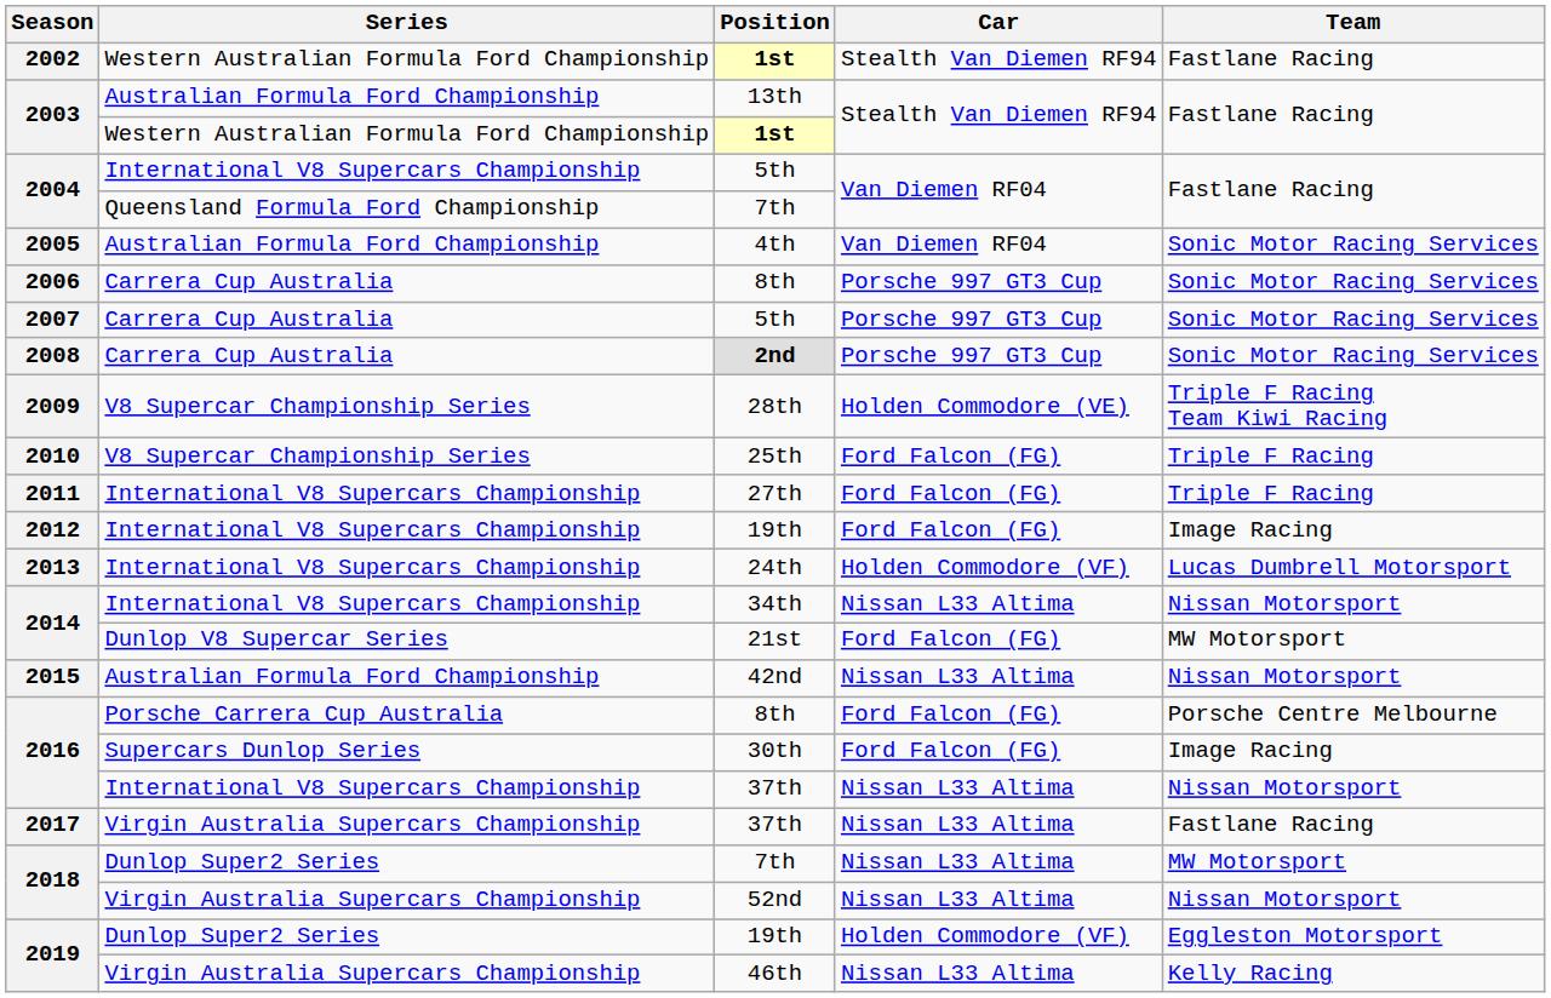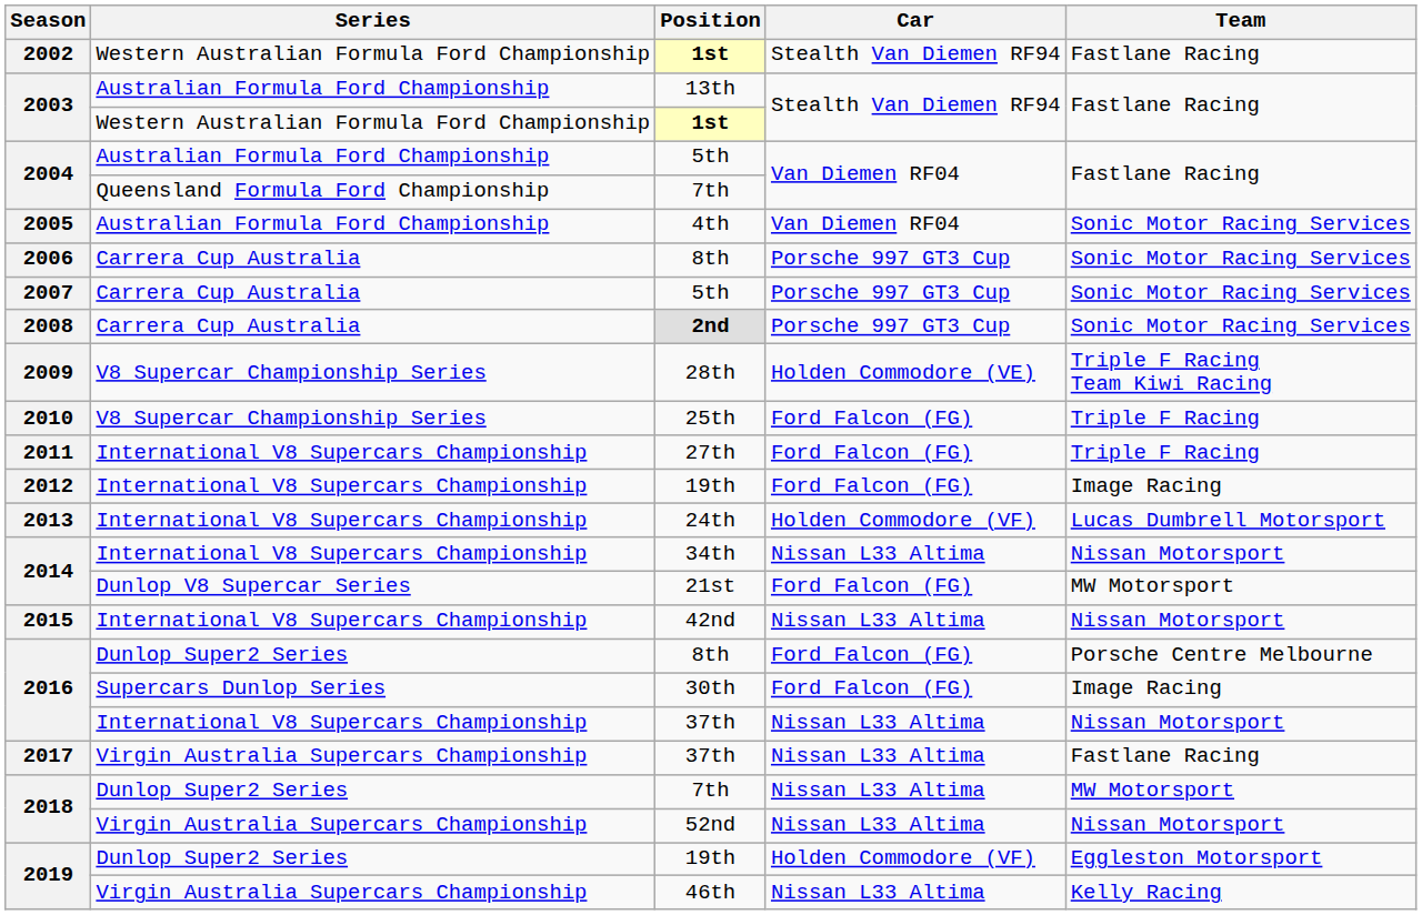 <table class="wikitable" style="font-size: 95%;">
 <tr>
 <th>Season</th>
 <th>Series</th>
 <th>Position</th>
 <th>Car</th>
 <th>Team</th>
 </tr>
 <tr>
 <th>2002</th>
 <td>Western Australian Formula Ford Championship</td>
 <td align="center" style="background: #ffffbf"><strong>1st</strong></td>
 <td>Stealth <a href='#'>Van Diemen</a> RF94</td>
 <td>Fastlane Racing</td>
 </tr>
 <tr>
 <th rowspan=2>2003</th>
 <td><a href='#'>Australian Formula Ford Championship</a></td>
 <td align="center">13th</td>
 <td rowspan=2>Stealth <a href='#'>Van Diemen</a> RF94</td>
 <td rowspan=2>Fastlane Racing</td>
 </tr>
 <tr>
 <td>Western Australian Formula Ford Championship</td>
 <td align="center" style="background: #ffffbf"><strong>1st</strong></td>
 </tr>
 <tr>
 <th rowspan=2>2004</th>
-<td><a href='#'>International V8 Supercars Championship</a></td>
+<td><a href='#'>Australian Formula Ford Championship</a></td>
 <td align="center">5th</td>
 <td rowspan=2><a href='#'>Van Diemen</a> RF04</td>
 <td rowspan=2>Fastlane Racing</td>
 </tr>
 <tr>
 <td>Queensland <a href='#'>Formula Ford</a> Championship</td>
 <td align="center">7th</td>
 </tr>
 <tr>
 <th>2005</th>
 <td><a href='#'>Australian Formula Ford Championship</a></td>
 <td align="center">4th</td>
 <td><a href='#'>Van Diemen</a> RF04</td>
 <td><a href='#'>Sonic Motor Racing Services</a></td>
 </tr>
 <tr>
 <th>2006</th>
 <td><a href='#'>Carrera Cup Australia</a></td>
 <td align="center">8th</td>
 <td><a href='#'>Porsche 997 GT3 Cup</a></td>
 <td><a href='#'>Sonic Motor Racing Services</a></td>
 </tr>
 <tr>
 <th>2007</th>
 <td><a href='#'>Carrera Cup Australia</a></td>
 <td align="center">5th</td>
 <td><a href='#'>Porsche 997 GT3 Cup</a></td>
 <td><a href='#'>Sonic Motor Racing Services</a></td>
 </tr>
 <tr>
 <th>2008</th>
 <td><a href='#'>Carrera Cup Australia</a></td>
 <td align="center" style="background: #dfdfdf"><strong>2nd</strong></td>
 <td><a href='#'>Porsche 997 GT3 Cup</a></td>
 <td><a href='#'>Sonic Motor Racing Services</a></td>
 </tr>
 <tr>
 <th>2009</th>
 <td><a href='#'>V8 Supercar Championship Series</a></td>
 <td align="center">28th</td>
 <td><a href='#'>Holden Commodore (VE)</a></td>
 <td><a href='#'>Triple F Racing</a> <br><a href='#'>Team Kiwi Racing</a></td>
 </tr>
 <tr>
 <th>2010</th>
 <td><a href='#'>V8 Supercar Championship Series</a></td>
 <td align="center">25th</td>
 <td><a href='#'>Ford Falcon (FG)</a></td>
 <td><a href='#'>Triple F Racing</a></td>
 </tr>
 <tr>
 <th>2011</th>
 <td><a href='#'>International V8 Supercars Championship</a></td>
 <td align="center">27th</td>
 <td><a href='#'>Ford Falcon (FG)</a></td>
 <td><a href='#'>Triple F Racing</a></td>
 </tr>
 <tr>
 <th>2012</th>
 <td><a href='#'>International V8 Supercars Championship</a></td>
 <td align="center">19th</td>
 <td><a href='#'>Ford Falcon (FG)</a></td>
 <td>Image Racing</td>
 </tr>
 <tr>
 <th>2013</th>
 <td><a href='#'>International V8 Supercars Championship</a></td>
 <td align="center">24th</td>
 <td><a href='#'>Holden Commodore (VF)</a></td>
 <td><a href='#'>Lucas Dumbrell Motorsport</a></td>
 </tr>
 <tr>
 <th rowspan=2>2014</th>
 <td><a href='#'>International V8 Supercars Championship</a></td>
 <td align="center">34th</td>
 <td><a href='#'>Nissan L33 Altima</a></td>
 <td><a href='#'>Nissan Motorsport</a></td>
 </tr>
 <tr>
 <td><a href='#'>Dunlop V8 Supercar Series</a></td>
 <td align="center">21st</td>
 <td><a href='#'>Ford Falcon (FG)</a></td>
 <td>MW Motorsport</td>
 </tr>
 <tr>
 <th>2015</th>
-<td><a href='#'>Australian Formula Ford Championship</a></td>
+<td><a href='#'>International V8 Supercars Championship</a></td>
 <td align="center">42nd</td>
 <td><a href='#'>Nissan L33 Altima</a></td>
 <td><a href='#'>Nissan Motorsport</a></td>
 </tr>
 <tr>
 <th rowspan=3>2016</th>
-<td><a href='#'>Porsche Carrera Cup Australia</a></td>
+<td><a href='#'>Dunlop Super2 Series</a></td>
 <td align="center">8th</td>
 <td><a href='#'>Ford Falcon (FG)</a></td>
 <td>Porsche Centre Melbourne</td>
 </tr>
 <tr>
 <td><a href='#'>Supercars Dunlop Series</a></td>
 <td align="center">30th</td>
 <td><a href='#'>Ford Falcon (FG)</a></td>
 <td>Image Racing</td>
 </tr>
 <tr>
 <td><a href='#'>International V8 Supercars Championship</a></td>
 <td align="center">37th</td>
 <td><a href='#'>Nissan L33 Altima</a></td>
 <td><a href='#'>Nissan Motorsport</a></td>
 </tr>
 <tr>
 <th>2017</th>
 <td><a href='#'>Virgin Australia Supercars Championship</a></td>
 <td align="center">37th</td>
 <td><a href='#'>Nissan L33 Altima</a></td>
 <td>Fastlane Racing</td>
 </tr>
 <tr>
 <th rowspan=2>2018</th>
 <td><a href='#'>Dunlop Super2 Series</a></td>
 <td align="center">7th</td>
 <td><a href='#'>Nissan L33 Altima</a></td>
 <td><a href='#'>MW Motorsport</a></td>
 </tr>
 <tr>
 <td><a href='#'>Virgin Australia Supercars Championship</a></td>
 <td align="center">52nd</td>
 <td><a href='#'>Nissan L33 Altima</a></td>
 <td><a href='#'>Nissan Motorsport</a></td>
 </tr>
 <tr>
 <th rowspan=2>2019</th>
 <td><a href='#'>Dunlop Super2 Series</a></td>
 <td align="center">19th</td>
 <td><a href='#'>Holden Commodore (VF)</a></td>
 <td><a href='#'>Eggleston Motorsport</a></td>
 </tr>
 <tr>
 <td><a href='#'>Virgin Australia Supercars Championship</a></td>
 <td align="center">46th</td>
 <td><a href='#'>Nissan L33 Altima</a></td>
 <td><a href='#'>Kelly Racing</a></td>
 </tr>
 </table>
